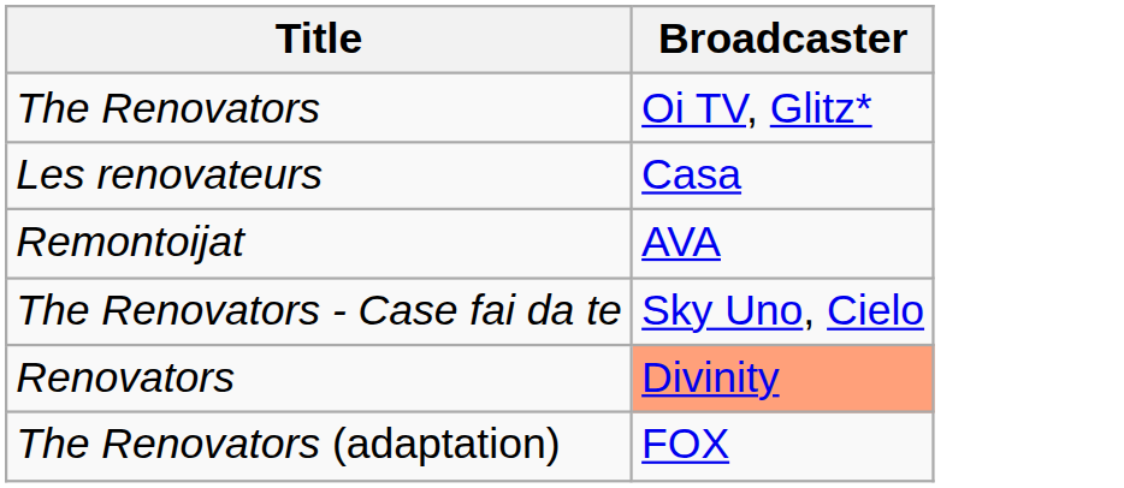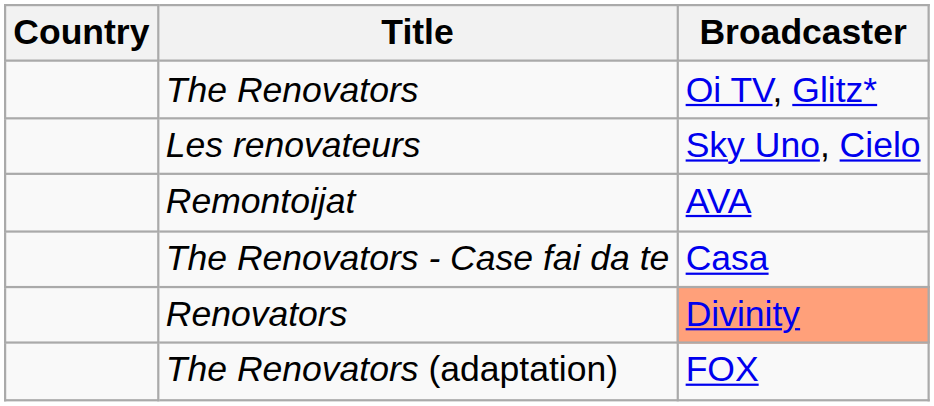 <table class="wikitable">
 <tr>
+<th>Country</th>
 <th>Title</th>
 <th>Broadcaster</th>
 </tr>
 <tr>
+<td></td>
 <td><em>The Renovators</em></td>
 <td><a href='#'>Oi TV</a>, <a href='#'>Glitz*</a></td>
 </tr>
 <tr>
+<td></td>
 <td><em>Les renovateurs</em></td>
-<td><a href='#'>Casa</a></td>
+<td><a href='#'>Sky Uno</a>, <a href='#'>Cielo</a></td>
 </tr>
 <tr>
+<td></td>
 <td><em>Remontoijat</em></td>
 <td><a href='#'>AVA</a></td>
 </tr>
 <tr>
+<td></td>
 <td><em>The Renovators - Case fai da te</em></td>
-<td><a href='#'>Sky Uno</a>, <a href='#'>Cielo</a></td>
+<td><a href='#'>Casa</a></td>
 </tr>
 <tr>
+<td></td>
 <td><em>Renovators</em></td>
 <td style="background: lightsalmon;"><a href='#'>Divinity</a></td>
 </tr>
 <tr>
+<td></td>
 <td><em>The Renovators</em> (adaptation)</td>
 <td><a href='#'>FOX</a></td>
 </tr>
 </table>
